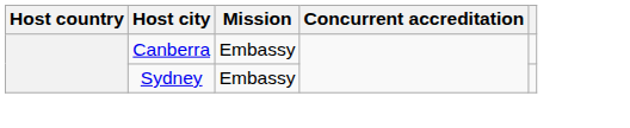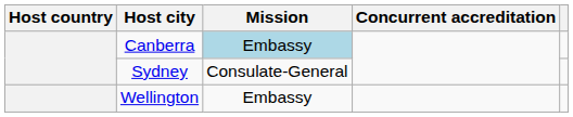 <table class="wikitable plainrowheaders" style="text-align:center;">
 <tr>
 <th scope="col">Host country</th>
 <th scope="col">Host city</th>
 <th scope="col">Mission</th>
 <th scope="col">Concurrent accreditation</th>
 <th scope="col"></th>
 </tr>
 <tr>
 <th scope="row" rowspan="2"></th>
 <td><a href='#'>Canberra</a></td>
-<td>Embassy</td>
+<td style="background: lightblue;">Embassy</td>
 <td rowspan="2"></td>
 <td></td>
 </tr>
 <tr>
 <td><a href='#'>Sydney</a></td>
+<td>Consulate-General</td>
+<td></td>
+</tr>
+<tr>
+<th scope="row"></th>
+<td><a href='#'>Wellington</a></td>
 <td>Embassy</td>
+<td> </td>
 <td></td>
 </tr>
 </table>
